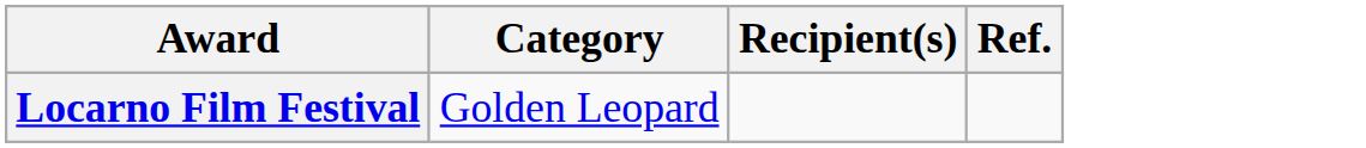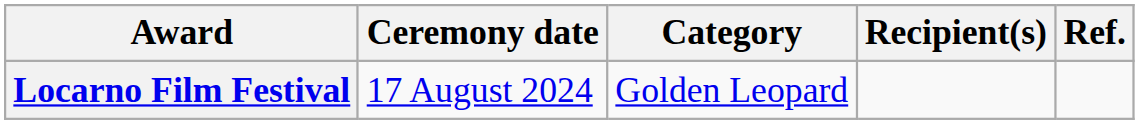 <table class="wikitable sortable plainrowheaders">
 <tr>
 <th scope="col">Award</th>
+<th scope="col">Ceremony date</th>
 <th scope="col">Category</th>
 <th scope="col">Recipient(s)</th>
 <th scope="col" class="unsortable">Ref.</th>
 </tr>
 <tr>
 <th scope="row"><a href='#'>Locarno Film Festival</a></th>
+<td><a href='#'>17 August 2024</a></td>
 <td><a href='#'>Golden Leopard</a></td>
 <td></td>
 <td align="center"></td>
 </tr>
 </table>
